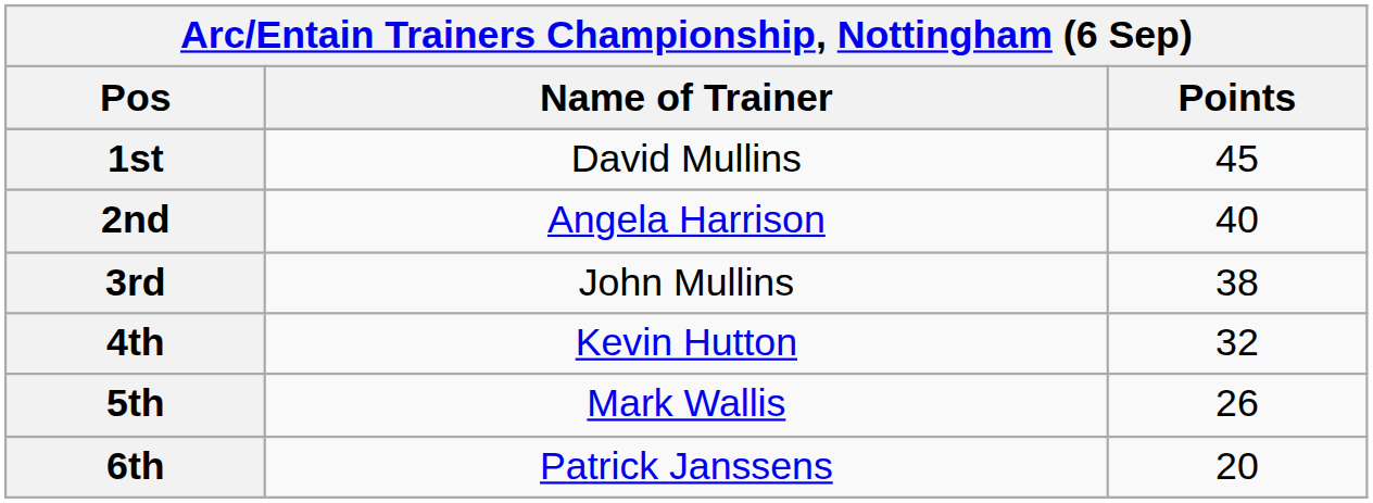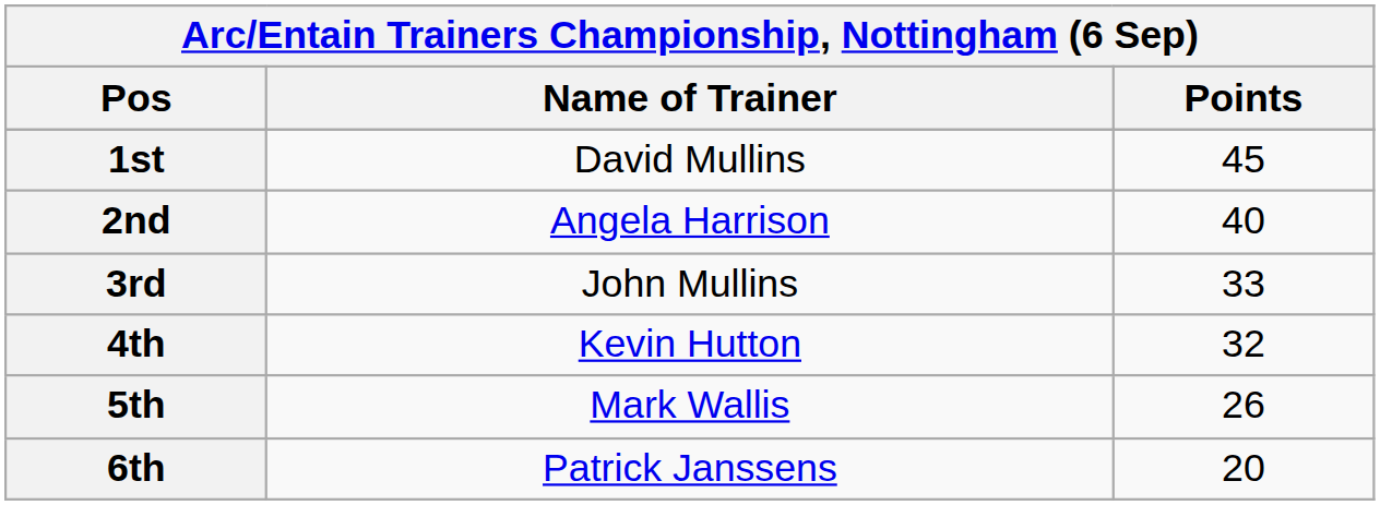 <table class="wikitable">
 <tr>
 <th colspan="3"><a href='#'>Arc/Entain Trainers Championship</a>, <a href='#'>Nottingham</a> (6 Sep)</th>
 </tr>
 <tr>
 <th width=100>Pos</th>
 <th width=340>Name of Trainer</th>
 <th width=100>Points</th>
 </tr>
 <tr>
 </tr>
 <tr align=center>
 <th>1st</th>
 <td>David Mullins</td>
 <td>45</td>
 </tr>
 <tr align=center>
 <th>2nd</th>
 <td><a href='#'>Angela Harrison</a></td>
 <td>40</td>
 </tr>
 <tr align=center>
 <th>3rd</th>
 <td>John Mullins</td>
-<td>38</td>
+<td>33</td>
 </tr>
 <tr align=center>
 <th>4th</th>
 <td><a href='#'>Kevin Hutton</a></td>
 <td>32</td>
 </tr>
 <tr align=center>
 <th>5th</th>
 <td><a href='#'>Mark Wallis</a></td>
 <td>26</td>
 </tr>
 <tr align=center>
 <th>6th</th>
 <td><a href='#'>Patrick Janssens</a></td>
 <td>20</td>
 </tr>
 </table>
